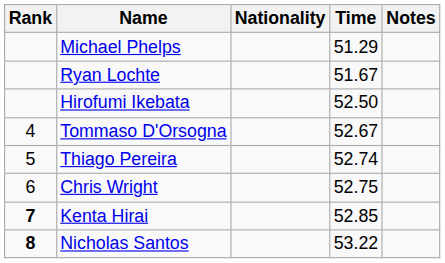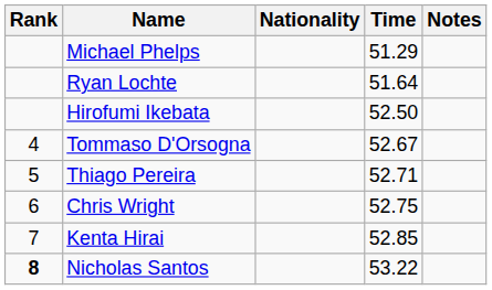 <table class="wikitable sortable" style="text-align:center">
 <tr>
 <th>Rank</th>
 <th>Name</th>
 <th>Nationality</th>
 <th>Time</th>
 <th>Notes</th>
 </tr>
 <tr>
 <td></td>
 <td align=left><a href='#'>Michael Phelps</a></td>
 <td align=left></td>
 <td>51.29</td>
 <td></td>
 </tr>
 <tr>
 <td></td>
 <td align=left><a href='#'>Ryan Lochte</a></td>
 <td align=left></td>
-<td>51.67</td>
+<td>51.64</td>
 <td></td>
 </tr>
 <tr>
 <td></td>
 <td align=left><a href='#'>Hirofumi Ikebata</a></td>
 <td align=left></td>
 <td>52.50</td>
 <td></td>
 </tr>
 <tr>
 <td>4</td>
 <td align=left><a href='#'>Tommaso D'Orsogna</a></td>
 <td align=left></td>
 <td>52.67</td>
 <td></td>
 </tr>
 <tr>
 <td>5</td>
 <td align=left><a href='#'>Thiago Pereira</a></td>
 <td align=left></td>
-<td>52.74</td>
+<td>52.71</td>
 <td></td>
 </tr>
 <tr>
 <td>6</td>
 <td align=left><a href='#'>Chris Wright</a></td>
 <td align=left></td>
 <td>52.75</td>
 <td></td>
 </tr>
 <tr>
-<td><strong>7</strong></td>
+<td>7</td>
 <td align=left><a href='#'>Kenta Hirai</a></td>
 <td align=left></td>
 <td>52.85</td>
 <td></td>
 </tr>
 <tr>
 <td><strong>8</strong></td>
 <td align=left><a href='#'>Nicholas Santos</a></td>
 <td align=left></td>
 <td>53.22</td>
 <td></td>
 </tr>
 </table>
